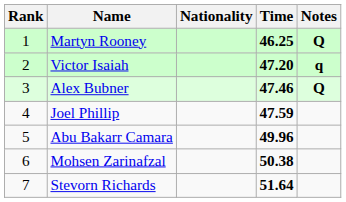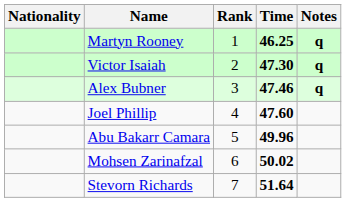 <table class="wikitable sortable" style="text-align:center">
 <tr>
+<th>Nationality</th>
+<th>Name</th>
 <th>Rank</th>
-<th>Name</th>
-<th>Nationality</th>
 <th>Time</th>
 <th>Notes</th>
 </tr>
 <tr bgcolor=ccffcc>
+<td align=left></td>
+<td align=left><a href='#'>Martyn Rooney</a></td>
 <td>1</td>
-<td align=left><a href='#'>Martyn Rooney</a></td>
-<td align=left></td>
 <td><strong>46.25</strong></td>
-<td><strong>Q</strong></td>
+<td><strong>q</strong></td>
 </tr>
 <tr bgcolor=ccffcc>
+<td align=left></td>
+<td align=left><a href='#'>Victor Isaiah</a></td>
 <td>2</td>
-<td align=left><a href='#'>Victor Isaiah</a></td>
-<td align=left></td>
-<td><strong>47.20</strong></td>
+<td><strong>47.30</strong></td>
 <td><strong>q</strong></td>
 </tr>
 <tr bgcolor=ddffdd>
+<td align=left></td>
+<td align=left><a href='#'>Alex Bubner</a></td>
 <td>3</td>
-<td align=left><a href='#'>Alex Bubner</a></td>
-<td align=left></td>
 <td><strong>47.46</strong></td>
-<td><strong>Q</strong></td>
+<td><strong>q</strong></td>
 </tr>
 <tr>
+<td align=left></td>
+<td align=left><a href='#'>Joel Phillip</a></td>
 <td>4</td>
-<td align=left><a href='#'>Joel Phillip</a></td>
-<td align=left></td>
-<td><strong>47.59</strong></td>
+<td><strong>47.60</strong></td>
 <td></td>
 </tr>
 <tr>
+<td align=left></td>
+<td align=left><a href='#'>Abu Bakarr Camara</a></td>
 <td>5</td>
-<td align=left><a href='#'>Abu Bakarr Camara</a></td>
-<td align=left></td>
 <td><strong>49.96</strong></td>
 <td></td>
 </tr>
 <tr>
+<td align=left></td>
+<td align=left><a href='#'>Mohsen Zarinafzal</a></td>
 <td>6</td>
-<td align=left><a href='#'>Mohsen Zarinafzal</a></td>
-<td align=left></td>
-<td><strong>50.38</strong></td>
+<td><strong>50.02</strong></td>
 <td></td>
 </tr>
 <tr>
+<td align=left></td>
+<td align=left><a href='#'>Stevorn Richards</a></td>
 <td>7</td>
-<td align=left><a href='#'>Stevorn Richards</a></td>
-<td align=left></td>
 <td><strong>51.64</strong></td>
 <td></td>
 </tr>
 </table>
